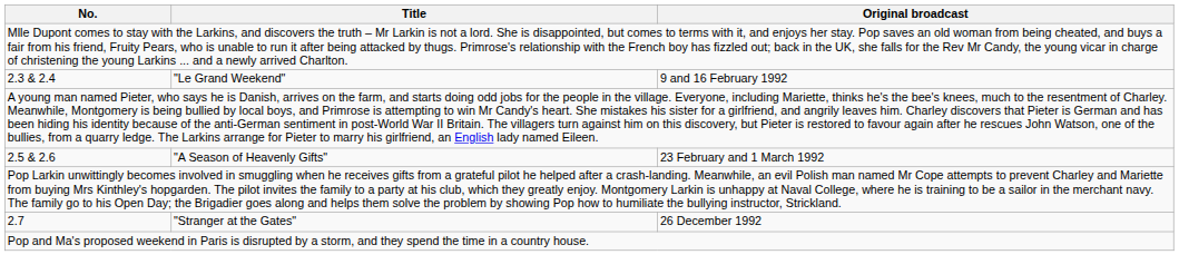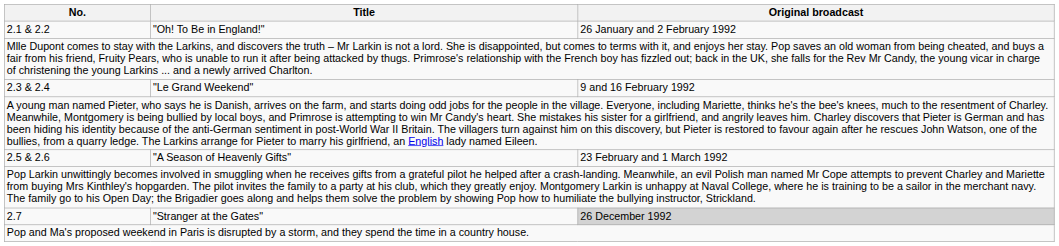 <table class="wikitable">
 <tr>
 <th>No.</th>
 <th>Title</th>
 <th>Original broadcast</th>
+</tr>
+<tr>
+<td>2.1 & 2.2</td>
+<td>"Oh! To Be in England!"</td>
+<td>26 January and 2 February 1992</td>
 </tr>
 <tr>
 <td colspan="3">Mlle Dupont comes to stay with the Larkins, and discovers the truth – Mr Larkin is not a lord. She is disappointed, but comes to terms with it, and enjoys her stay. Pop saves an old woman from being cheated, and buys a fair from his friend, Fruity Pears, who is unable to run it after being attacked by thugs. Primrose's relationship with the French boy has fizzled out; back in the UK, she falls for the Rev Mr Candy, the young vicar in charge of christening the young Larkins ... and a newly arrived Charlton.</td>
 </tr>
 <tr>
 <td>2.3 & 2.4</td>
 <td>"Le Grand Weekend"</td>
 <td>9 and 16 February 1992</td>
 </tr>
 <tr>
 <td colspan="3">A young man named Pieter, who says he is Danish, arrives on the farm, and starts doing odd jobs for the people in the village. Everyone, including Mariette, thinks he's the bee's knees, much to the resentment of Charley. Meanwhile, Montgomery is being bullied by local boys, and Primrose is attempting to win Mr Candy's heart. She mistakes his sister for a girlfriend, and angrily leaves him. Charley discovers that Pieter is German and has been hiding his identity because of the anti-German sentiment in post-World War II Britain. The villagers turn against him on this discovery, but Pieter is restored to favour again after he rescues John Watson, one of the bullies, from a quarry ledge. The Larkins arrange for Pieter to marry his girlfriend, an <a href='#'>English</a> lady named Eileen.</td>
 </tr>
 <tr>
 <td>2.5 & 2.6</td>
 <td>"A Season of Heavenly Gifts"</td>
 <td>23 February and 1 March 1992</td>
 </tr>
 <tr>
 <td colspan="3">Pop Larkin unwittingly becomes involved in smuggling when he receives gifts from a grateful pilot he helped after a crash-landing. Meanwhile, an evil Polish man named Mr Cope attempts to prevent Charley and Mariette from buying Mrs Kinthley's hopgarden. The pilot invites the family to a party at his club, which they greatly enjoy. Montgomery Larkin is unhappy at Naval College, where he is training to be a sailor in the merchant navy. The family go to his Open Day; the Brigadier goes along and helps them solve the problem by showing Pop how to humiliate the bullying instructor, Strickland.</td>
 </tr>
 <tr>
 <td>2.7</td>
 <td>"Stranger at the Gates"</td>
-<td>26 December 1992</td>
+<td style="background: lightgrey;">26 December 1992</td>
 </tr>
 <tr>
 <td colspan="3">Pop and Ma's proposed weekend in Paris is disrupted by a storm, and they spend the time in a country house.</td>
 </tr>
 </table>
